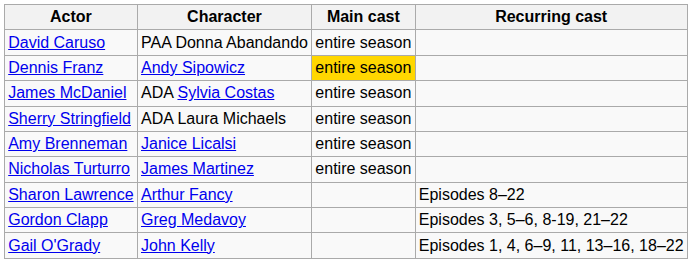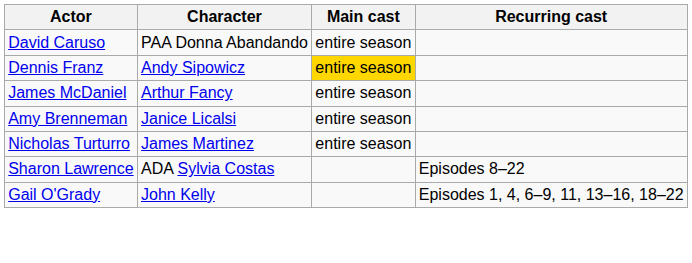 <table class="wikitable sortable">
 <tr>
 <th>Actor</th>
 <th>Character</th>
 <th>Main cast</th>
 <th>Recurring cast</th>
 </tr>
 <tr>
 <td><a href='#'>David Caruso</a></td>
 <td>PAA Donna Abandando</td>
 <td>entire season</td>
 <td></td>
 </tr>
 <tr>
 <td><a href='#'>Dennis Franz</a></td>
 <td><a href='#'>Andy Sipowicz</a></td>
 <td style="background: gold;">entire season</td>
 <td></td>
 </tr>
 <tr>
 <td><a href='#'>James McDaniel</a></td>
-<td>ADA <a href='#'>Sylvia Costas</a></td>
-<td>entire season</td>
-<td></td>
-</tr>
-<tr>
-<td><a href='#'>Sherry Stringfield</a></td>
-<td>ADA Laura Michaels</td>
+<td><a href='#'>Arthur Fancy</a></td>
 <td>entire season</td>
 <td></td>
 </tr>
 <tr>
 <td><a href='#'>Amy Brenneman</a></td>
 <td><a href='#'>Janice Licalsi</a></td>
 <td>entire season</td>
 <td></td>
 </tr>
 <tr>
 <td><a href='#'>Nicholas Turturro</a></td>
 <td><a href='#'>James Martinez</a></td>
 <td>entire season</td>
 <td></td>
 </tr>
 <tr>
 <td><a href='#'>Sharon Lawrence</a></td>
-<td><a href='#'>Arthur Fancy</a></td>
+<td>ADA <a href='#'>Sylvia Costas</a></td>
 <td></td>
 <td>Episodes 8–22</td>
-</tr>
-<tr>
-<td><a href='#'>Gordon Clapp</a></td>
-<td><a href='#'>Greg Medavoy</a></td>
-<td></td>
-<td>Episodes 3, 5–6, 8-19, 21–22</td>
 </tr>
 <tr>
 <td><a href='#'>Gail O'Grady</a></td>
 <td><a href='#'>John Kelly</a></td>
 <td></td>
 <td>Episodes 1, 4, 6–9, 11, 13–16, 18–22</td>
 </tr>
 </table>
